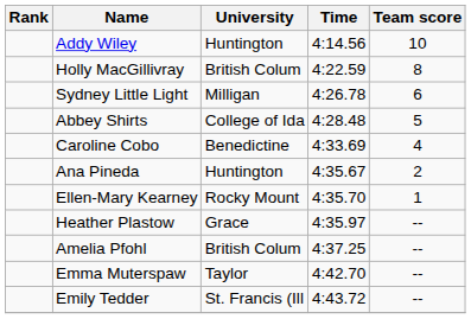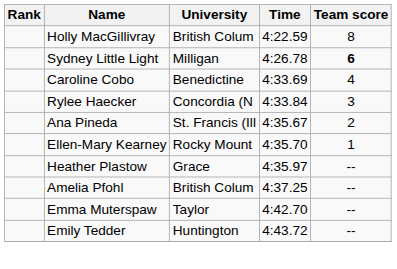 <table class="wikitable sortable" style="text-align:center">
 <tr>
 <th>Rank</th>
 <th>Name</th>
 <th>University</th>
 <th>Time</th>
 <th>Team score</th>
-</tr>
-<tr>
-<td></td>
-<td align=left><a href='#'>Addy Wiley</a></td>
-<td align="left">Huntington</td>
-<td>4:14.56</td>
-<td>10</td>
 </tr>
 <tr>
 <td></td>
 <td align=left>Holly MacGillivray</td>
 <td align="left">British Colum</td>
 <td>4:22.59</td>
 <td>8</td>
 </tr>
 <tr>
 <td></td>
 <td align=left>Sydney Little Light</td>
 <td align="left">Milligan</td>
 <td>4:26.78</td>
-<td>6</td>
-</tr>
-<tr>
-<td></td>
-<td align=left>Abbey Shirts</td>
-<td align="left">College of Ida</td>
-<td>4:28.48</td>
-<td>5</td>
+<td><strong>6</strong></td>
 </tr>
 <tr>
 <td></td>
 <td align=left>Caroline Cobo</td>
 <td align="left">Benedictine</td>
 <td>4:33.69</td>
 <td>4</td>
 </tr>
 <tr>
 <td></td>
+<td align=left>Rylee Haecker</td>
+<td align="left">Concordia (N</td>
+<td>4:33.84</td>
+<td>3</td>
+</tr>
+<tr>
+<td></td>
 <td align=left>Ana Pineda</td>
-<td align="left">Huntington</td>
+<td align="left">St. Francis (Ill</td>
 <td>4:35.67</td>
 <td>2</td>
 </tr>
 <tr>
 <td></td>
 <td align="left">Ellen-Mary Kearney</td>
 <td align="left">Rocky Mount</td>
 <td>4:35.70</td>
 <td>1</td>
 </tr>
 <tr>
 <td></td>
 <td align="left">Heather Plastow</td>
 <td align="left">Grace</td>
 <td>4:35.97</td>
 <td>--</td>
 </tr>
 <tr>
 <td></td>
 <td align="left">Amelia Pfohl</td>
 <td align="left">British Colum</td>
 <td>4:37.25</td>
 <td>--</td>
 </tr>
 <tr>
 <td></td>
 <td align="left">Emma Muterspaw</td>
 <td align="left">Taylor</td>
 <td>4:42.70</td>
 <td>--</td>
 </tr>
 <tr>
 <td></td>
 <td align="left">Emily Tedder</td>
-<td align="left">St. Francis (Ill</td>
+<td align="left">Huntington</td>
 <td>4:43.72</td>
 <td>--</td>
 </tr>
 <tr>
 </tr>
 </table>
